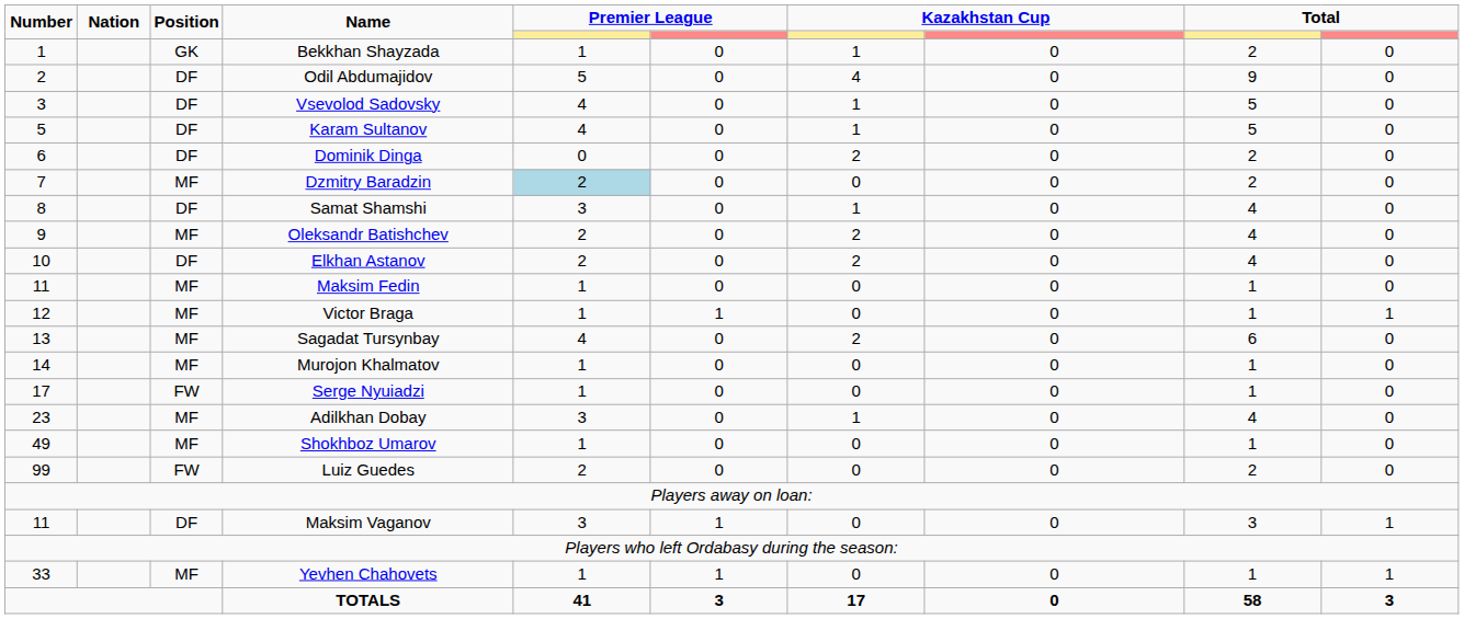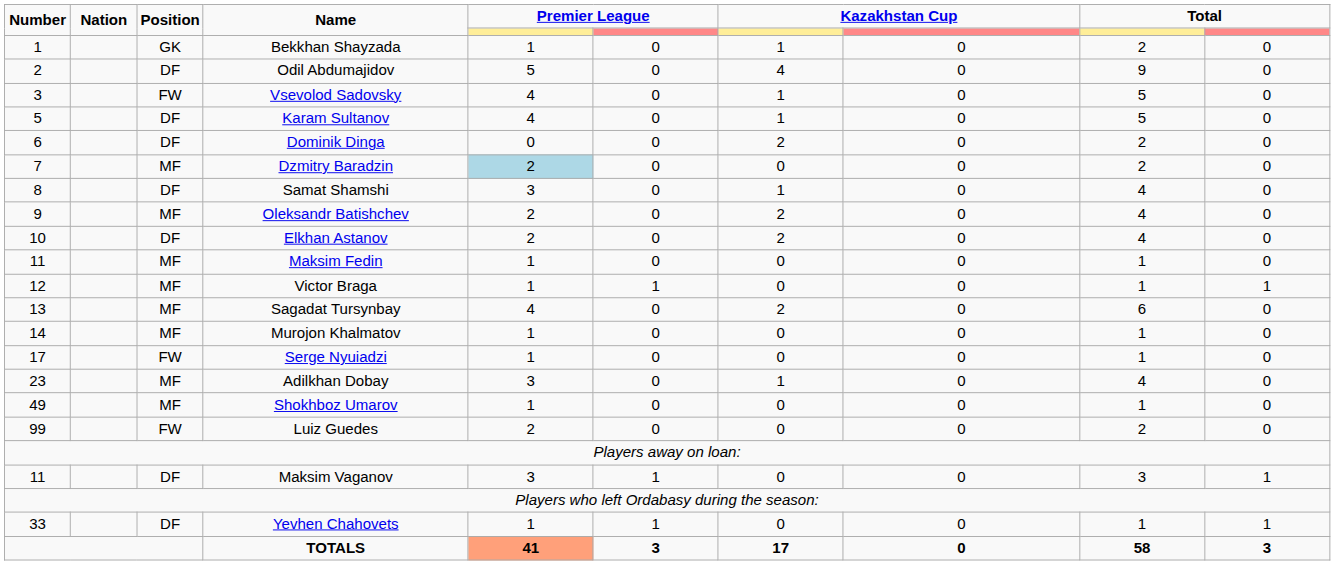 <table class="wikitable" style="text-align:center;">
 <tr>
 <td rowspan="2"  style="width:5%; text-align:center;"><strong>Number</strong></td>
 <td rowspan="2"  style="width:5%; text-align:center;"><strong>Nation</strong></td>
 <td rowspan="2"  style="width:5%; text-align:center;"><strong>Position</strong></td>
 <td rowspan="2"  style="width:20%; text-align:center;"><strong>Name</strong></td>
 <td colspan="2" style="text-align:center;"><strong><a href='#'>Premier League</a></strong></td>
 <td colspan="2" style="text-align:center;"><strong><a href='#'>Kazakhstan Cup</a></strong></td>
 <td colspan="2" style="text-align:center;"><strong>Total</strong></td>
 </tr>
 <tr>
 <th style="width:60px; background:#fe9;"></th>
 <th style="width:60px; background:#ff8888;"></th>
 <th style="width:60px; background:#fe9;"></th>
 <th style="width:120px; background:#ff8888;"></th>
 <th style="width:60px; background:#fe9;"></th>
 <th style="width:60px; background:#ff8888;"></th>
 </tr>
 <tr>
 <td>1</td>
 <td></td>
 <td>GK</td>
 <td>Bekkhan Shayzada</td>
 <td>1</td>
 <td>0</td>
 <td>1</td>
 <td>0</td>
 <td>2</td>
 <td>0</td>
 </tr>
 <tr>
 <td>2</td>
 <td></td>
 <td>DF</td>
 <td>Odil Abdumajidov</td>
 <td>5</td>
 <td>0</td>
 <td>4</td>
 <td>0</td>
 <td>9</td>
 <td>0</td>
 </tr>
 <tr>
 <td>3</td>
 <td></td>
-<td>DF</td>
+<td>FW</td>
 <td><a href='#'>Vsevolod Sadovsky</a></td>
 <td>4</td>
 <td>0</td>
 <td>1</td>
 <td>0</td>
 <td>5</td>
 <td>0</td>
 </tr>
 <tr>
 <td>5</td>
 <td></td>
 <td>DF</td>
 <td><a href='#'>Karam Sultanov</a></td>
 <td>4</td>
 <td>0</td>
 <td>1</td>
 <td>0</td>
 <td>5</td>
 <td>0</td>
 </tr>
 <tr>
 <td>6</td>
 <td></td>
 <td>DF</td>
 <td><a href='#'>Dominik Dinga</a></td>
 <td>0</td>
 <td>0</td>
 <td>2</td>
 <td>0</td>
 <td>2</td>
 <td>0</td>
 </tr>
 <tr>
 <td>7</td>
 <td></td>
 <td>MF</td>
 <td><a href='#'>Dzmitry Baradzin</a></td>
 <td style="background: lightblue;">2</td>
 <td>0</td>
 <td>0</td>
 <td>0</td>
 <td>2</td>
 <td>0</td>
 </tr>
 <tr>
 <td>8</td>
 <td></td>
 <td>DF</td>
 <td>Samat Shamshi</td>
 <td>3</td>
 <td>0</td>
 <td>1</td>
 <td>0</td>
 <td>4</td>
 <td>0</td>
 </tr>
 <tr>
 <td>9</td>
 <td></td>
 <td>MF</td>
 <td><a href='#'>Oleksandr Batishchev</a></td>
 <td>2</td>
 <td>0</td>
 <td>2</td>
 <td>0</td>
 <td>4</td>
 <td>0</td>
 </tr>
 <tr>
 <td>10</td>
 <td></td>
 <td>DF</td>
 <td><a href='#'>Elkhan Astanov</a></td>
 <td>2</td>
 <td>0</td>
 <td>2</td>
 <td>0</td>
 <td>4</td>
 <td>0</td>
 </tr>
 <tr>
 <td>11</td>
 <td></td>
 <td>MF</td>
 <td><a href='#'>Maksim Fedin</a></td>
 <td>1</td>
 <td>0</td>
 <td>0</td>
 <td>0</td>
 <td>1</td>
 <td>0</td>
 </tr>
 <tr>
 <td>12</td>
 <td></td>
 <td>MF</td>
 <td>Victor Braga</td>
 <td>1</td>
 <td>1</td>
 <td>0</td>
 <td>0</td>
 <td>1</td>
 <td>1</td>
 </tr>
 <tr>
 <td>13</td>
 <td></td>
 <td>MF</td>
 <td>Sagadat Tursynbay</td>
 <td>4</td>
 <td>0</td>
 <td>2</td>
 <td>0</td>
 <td>6</td>
 <td>0</td>
 </tr>
 <tr>
 <td>14</td>
 <td></td>
 <td>MF</td>
 <td>Murojon Khalmatov</td>
 <td>1</td>
 <td>0</td>
 <td>0</td>
 <td>0</td>
 <td>1</td>
 <td>0</td>
 </tr>
 <tr>
 <td>17</td>
 <td></td>
 <td>FW</td>
 <td><a href='#'>Serge Nyuiadzi</a></td>
 <td>1</td>
 <td>0</td>
 <td>0</td>
 <td>0</td>
 <td>1</td>
 <td>0</td>
 </tr>
 <tr>
 <td>23</td>
 <td></td>
 <td>MF</td>
 <td>Adilkhan Dobay</td>
 <td>3</td>
 <td>0</td>
 <td>1</td>
 <td>0</td>
 <td>4</td>
 <td>0</td>
 </tr>
 <tr>
 <td>49</td>
 <td></td>
 <td>MF</td>
 <td><a href='#'>Shokhboz Umarov</a></td>
 <td>1</td>
 <td>0</td>
 <td>0</td>
 <td>0</td>
 <td>1</td>
 <td>0</td>
 </tr>
 <tr>
 <td>99</td>
 <td></td>
 <td>FW</td>
 <td>Luiz Guedes</td>
 <td>2</td>
 <td>0</td>
 <td>0</td>
 <td>0</td>
 <td>2</td>
 <td>0</td>
 </tr>
 <tr>
 <td colspan="14"><em>Players away on loan:</em></td>
 </tr>
 <tr>
 <td>11</td>
 <td></td>
 <td>DF</td>
 <td>Maksim Vaganov</td>
 <td>3</td>
 <td>1</td>
 <td>0</td>
 <td>0</td>
 <td>3</td>
 <td>1</td>
 </tr>
 <tr>
 <td colspan="14"><em>Players who left Ordabasy during the season:</em></td>
 </tr>
 <tr>
 <td>33</td>
 <td></td>
-<td>MF</td>
+<td>DF</td>
 <td><a href='#'>Yevhen Chahovets</a></td>
 <td>1</td>
 <td>1</td>
 <td>0</td>
 <td>0</td>
 <td>1</td>
 <td>1</td>
 </tr>
 <tr>
 <td colspan="3"></td>
 <td><strong>TOTALS</strong></td>
-<td><strong>41</strong></td>
+<td style="background: lightsalmon;"><strong>41</strong></td>
 <td><strong>3</strong></td>
 <td><strong>17</strong></td>
 <td><strong>0</strong></td>
 <td><strong>58</strong></td>
 <td><strong>3</strong></td>
 </tr>
 </table>
